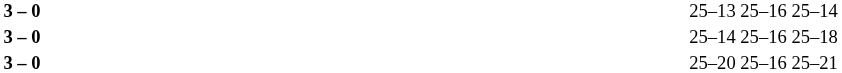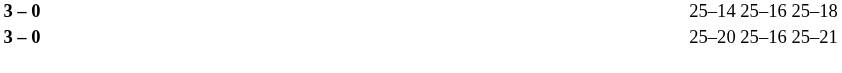 <table width=100% cellspacing=1>
 <tr>
 <th width=20%></th>
 <th width=12%></th>
 <th width=20%></th>
 <th width=33%></th>
-<td></td>
-</tr>
-<tr style=font-size:90%>
-<td align=right><strong></strong></td>
-<td align=center><strong>3 – 0</strong></td>
-<td></td>
-<td>25–13 25–16 25–14</td>
 <td></td>
 </tr>
 <tr style=font-size:90%>
 <td align=right><strong></strong></td>
 <td align=center><strong>3 – 0</strong></td>
 <td></td>
 <td>25–14 25–16 25–18</td>
 <td></td>
 </tr>
 <tr style=font-size:90%>
 <td align=right><strong></strong></td>
 <td align=center><strong>3 – 0</strong></td>
 <td></td>
 <td>25–20 25–16 25–21</td>
 </tr>
 </table>
